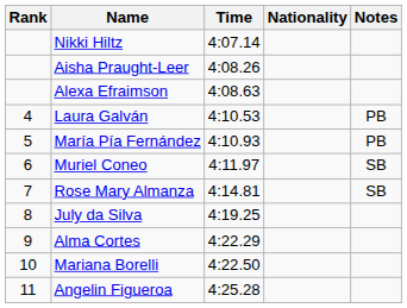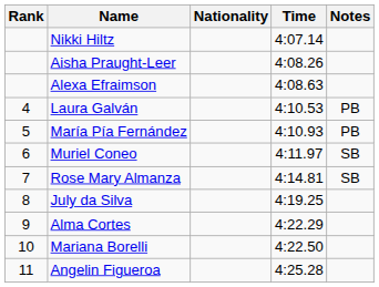 <table class="wikitable sortable" style="text-align:center">
 <tr>
 <th>Rank</th>
 <th>Name</th>
+<th>Nationality</th>
 <th>Time</th>
-<th>Nationality</th>
 <th>Notes</th>
 </tr>
 <tr>
 <td></td>
 <td align=left><a href='#'>Nikki Hiltz</a></td>
+<td align=left></td>
 <td>4:07.14</td>
-<td align=left></td>
 <td></td>
 </tr>
 <tr>
 <td></td>
 <td align=left><a href='#'>Aisha Praught-Leer</a></td>
+<td align=left></td>
 <td>4:08.26</td>
-<td align=left></td>
 <td></td>
 </tr>
 <tr>
 <td></td>
 <td align=left><a href='#'>Alexa Efraimson</a></td>
+<td align=left></td>
 <td>4:08.63</td>
-<td align=left></td>
 <td></td>
 </tr>
 <tr>
 <td>4</td>
 <td align=left><a href='#'>Laura Galván</a></td>
+<td align=left></td>
 <td>4:10.53</td>
-<td align=left></td>
 <td>PB</td>
 </tr>
 <tr>
 <td>5</td>
 <td align=left><a href='#'>María Pía Fernández</a></td>
+<td align=left></td>
 <td>4:10.93</td>
-<td align=left></td>
 <td>PB</td>
 </tr>
 <tr>
 <td>6</td>
 <td align=left><a href='#'>Muriel Coneo</a></td>
+<td align=left></td>
 <td>4:11.97</td>
-<td align=left></td>
 <td>SB</td>
 </tr>
 <tr>
 <td>7</td>
 <td align=left><a href='#'>Rose Mary Almanza</a></td>
+<td align=left></td>
 <td>4:14.81</td>
-<td align=left></td>
 <td>SB</td>
 </tr>
 <tr>
 <td>8</td>
 <td align=left><a href='#'>July da Silva</a></td>
+<td align=left></td>
 <td>4:19.25</td>
-<td align=left></td>
 <td></td>
 </tr>
 <tr>
 <td>9</td>
 <td align=left><a href='#'>Alma Cortes</a></td>
+<td align=left></td>
 <td>4:22.29</td>
-<td align=left></td>
 <td></td>
 </tr>
 <tr>
 <td>10</td>
 <td align=left><a href='#'>Mariana Borelli</a></td>
+<td align=left></td>
 <td>4:22.50</td>
-<td align=left></td>
 <td></td>
 </tr>
 <tr>
 <td>11</td>
 <td align=left><a href='#'>Angelin Figueroa</a></td>
+<td align=left></td>
 <td>4:25.28</td>
-<td align=left></td>
 <td></td>
 </tr>
 </table>
